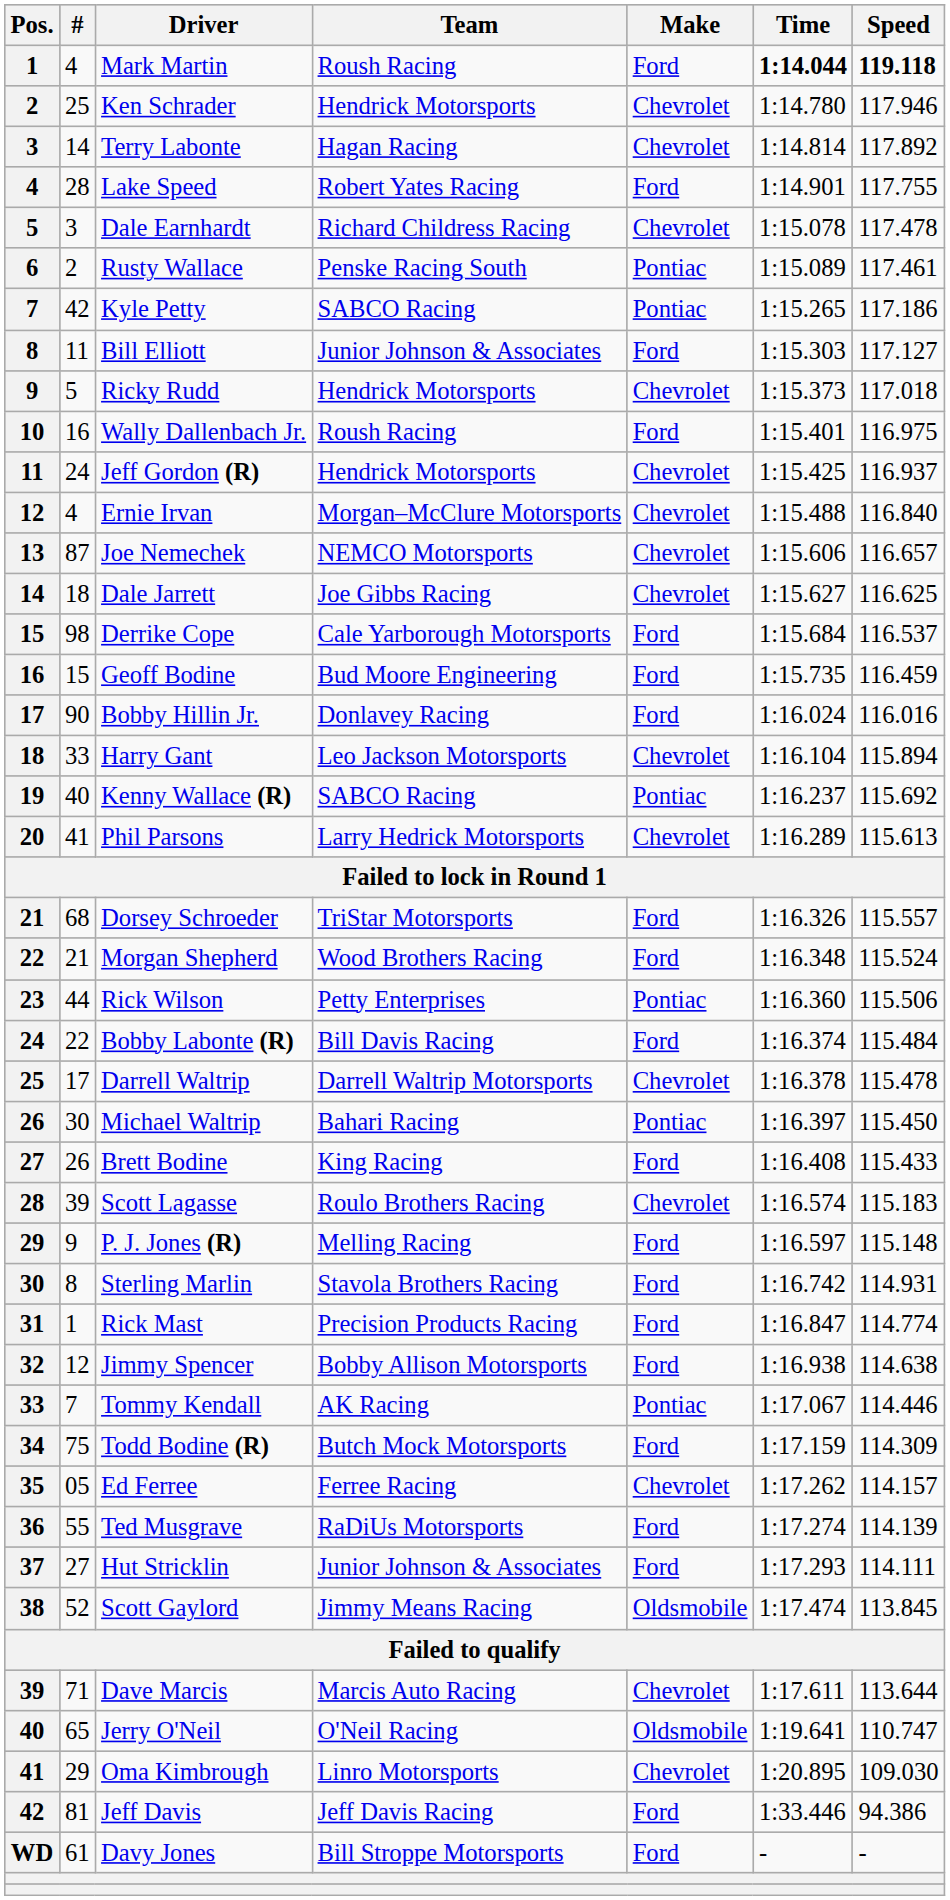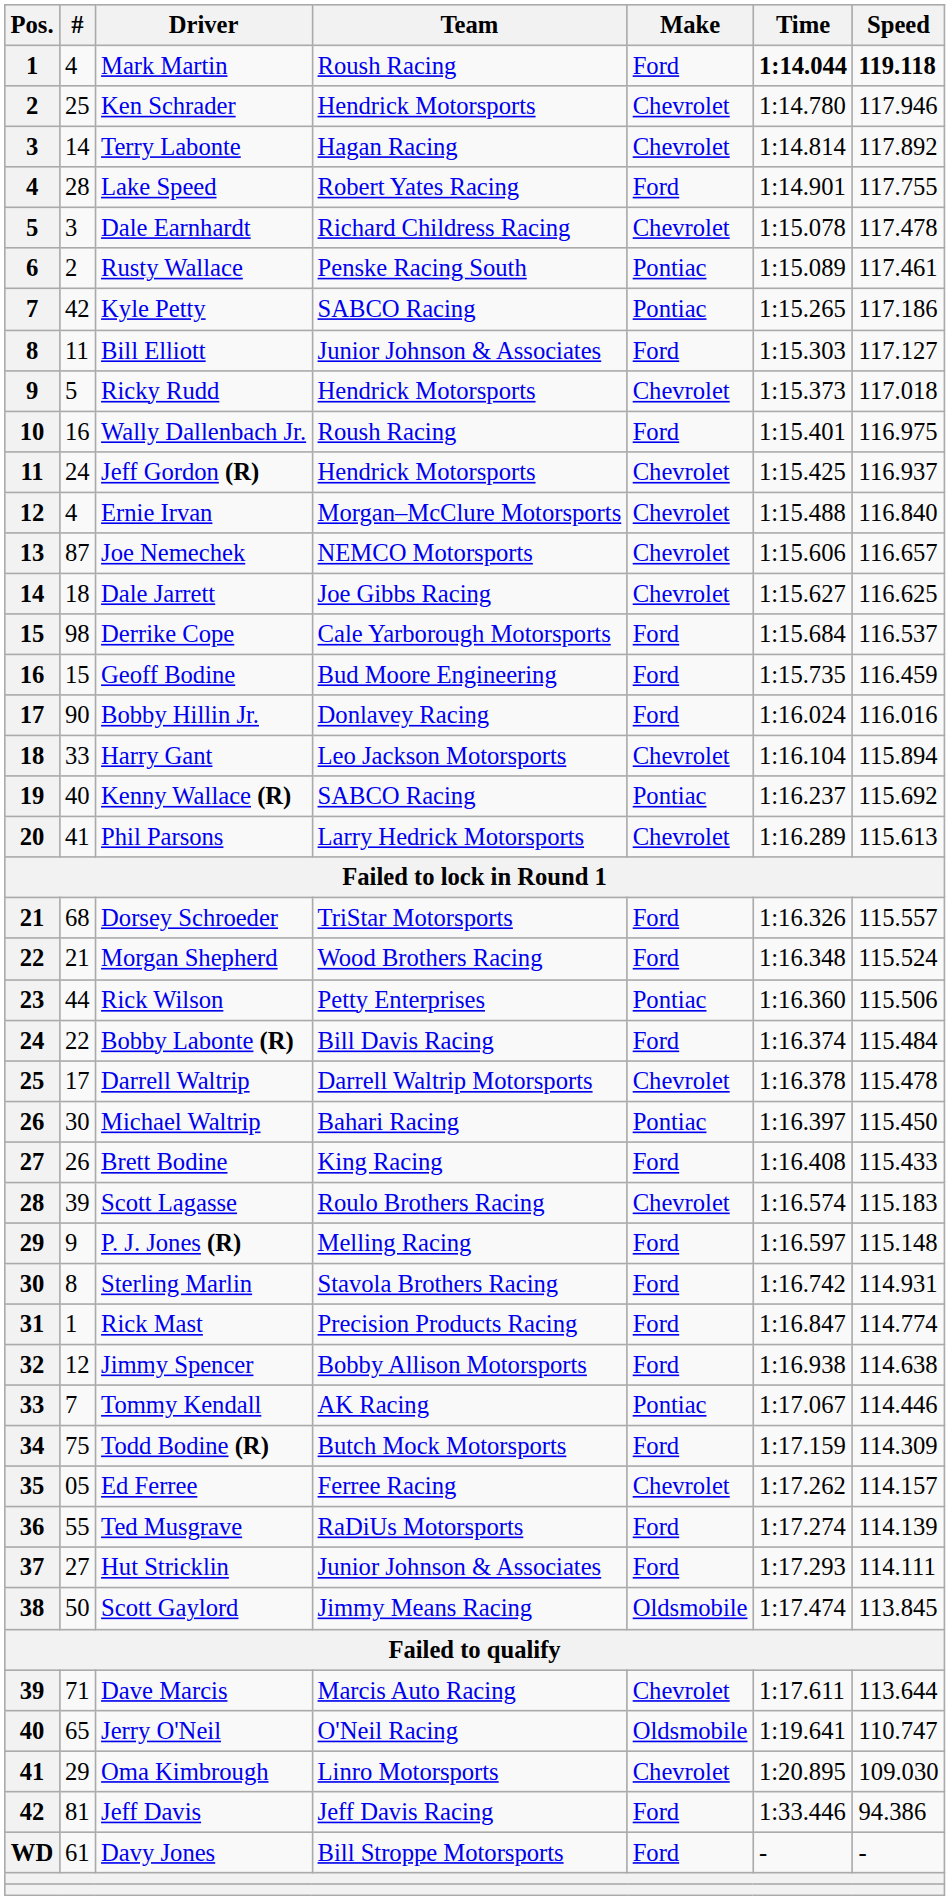 <table class="wikitable" style="font-size:95%">
 <tr>
 <th>Pos.</th>
 <th>#</th>
 <th>Driver</th>
 <th>Team</th>
 <th>Make</th>
 <th>Time</th>
 <th>Speed</th>
 </tr>
 <tr>
 <th>1</th>
 <td>4</td>
 <td><a href='#'>Mark Martin</a></td>
 <td><a href='#'>Roush Racing</a></td>
 <td><a href='#'>Ford</a></td>
 <td><strong>1:14.044</strong></td>
 <td><strong>119.118</strong></td>
 </tr>
 <tr>
 <th>2</th>
 <td>25</td>
 <td><a href='#'>Ken Schrader</a></td>
 <td><a href='#'>Hendrick Motorsports</a></td>
 <td><a href='#'>Chevrolet</a></td>
 <td>1:14.780</td>
 <td>117.946</td>
 </tr>
 <tr>
 <th>3</th>
 <td>14</td>
 <td><a href='#'>Terry Labonte</a></td>
 <td><a href='#'>Hagan Racing</a></td>
 <td><a href='#'>Chevrolet</a></td>
 <td>1:14.814</td>
 <td>117.892</td>
 </tr>
 <tr>
 <th>4</th>
 <td>28</td>
 <td><a href='#'>Lake Speed</a></td>
 <td><a href='#'>Robert Yates Racing</a></td>
 <td><a href='#'>Ford</a></td>
 <td>1:14.901</td>
 <td>117.755</td>
 </tr>
 <tr>
 <th>5</th>
 <td>3</td>
 <td><a href='#'>Dale Earnhardt</a></td>
 <td><a href='#'>Richard Childress Racing</a></td>
 <td><a href='#'>Chevrolet</a></td>
 <td>1:15.078</td>
 <td>117.478</td>
 </tr>
 <tr>
 <th>6</th>
 <td>2</td>
 <td><a href='#'>Rusty Wallace</a></td>
 <td><a href='#'>Penske Racing South</a></td>
 <td><a href='#'>Pontiac</a></td>
 <td>1:15.089</td>
 <td>117.461</td>
 </tr>
 <tr>
 <th>7</th>
 <td>42</td>
 <td><a href='#'>Kyle Petty</a></td>
 <td><a href='#'>SABCO Racing</a></td>
 <td><a href='#'>Pontiac</a></td>
 <td>1:15.265</td>
 <td>117.186</td>
 </tr>
 <tr>
 <th>8</th>
 <td>11</td>
 <td><a href='#'>Bill Elliott</a></td>
 <td><a href='#'>Junior Johnson & Associates</a></td>
 <td><a href='#'>Ford</a></td>
 <td>1:15.303</td>
 <td>117.127</td>
 </tr>
 <tr>
 <th>9</th>
 <td>5</td>
 <td><a href='#'>Ricky Rudd</a></td>
 <td><a href='#'>Hendrick Motorsports</a></td>
 <td><a href='#'>Chevrolet</a></td>
 <td>1:15.373</td>
 <td>117.018</td>
 </tr>
 <tr>
 <th>10</th>
 <td>16</td>
 <td><a href='#'>Wally Dallenbach Jr.</a></td>
 <td><a href='#'>Roush Racing</a></td>
 <td><a href='#'>Ford</a></td>
 <td>1:15.401</td>
 <td>116.975</td>
 </tr>
 <tr>
 <th>11</th>
 <td>24</td>
 <td><a href='#'>Jeff Gordon</a> <strong>(R)</strong></td>
 <td><a href='#'>Hendrick Motorsports</a></td>
 <td><a href='#'>Chevrolet</a></td>
 <td>1:15.425</td>
 <td>116.937</td>
 </tr>
 <tr>
 <th>12</th>
 <td>4</td>
 <td><a href='#'>Ernie Irvan</a></td>
 <td><a href='#'>Morgan–McClure Motorsports</a></td>
 <td><a href='#'>Chevrolet</a></td>
 <td>1:15.488</td>
 <td>116.840</td>
 </tr>
 <tr>
 <th>13</th>
 <td>87</td>
 <td><a href='#'>Joe Nemechek</a></td>
 <td><a href='#'>NEMCO Motorsports</a></td>
 <td><a href='#'>Chevrolet</a></td>
 <td>1:15.606</td>
 <td>116.657</td>
 </tr>
 <tr>
 <th>14</th>
 <td>18</td>
 <td><a href='#'>Dale Jarrett</a></td>
 <td><a href='#'>Joe Gibbs Racing</a></td>
 <td><a href='#'>Chevrolet</a></td>
 <td>1:15.627</td>
 <td>116.625</td>
 </tr>
 <tr>
 <th>15</th>
 <td>98</td>
 <td><a href='#'>Derrike Cope</a></td>
 <td><a href='#'>Cale Yarborough Motorsports</a></td>
 <td><a href='#'>Ford</a></td>
 <td>1:15.684</td>
 <td>116.537</td>
 </tr>
 <tr>
 <th>16</th>
 <td>15</td>
 <td><a href='#'>Geoff Bodine</a></td>
 <td><a href='#'>Bud Moore Engineering</a></td>
 <td><a href='#'>Ford</a></td>
 <td>1:15.735</td>
 <td>116.459</td>
 </tr>
 <tr>
 <th>17</th>
 <td>90</td>
 <td><a href='#'>Bobby Hillin Jr.</a></td>
 <td><a href='#'>Donlavey Racing</a></td>
 <td><a href='#'>Ford</a></td>
 <td>1:16.024</td>
 <td>116.016</td>
 </tr>
 <tr>
 <th>18</th>
 <td>33</td>
 <td><a href='#'>Harry Gant</a></td>
 <td><a href='#'>Leo Jackson Motorsports</a></td>
 <td><a href='#'>Chevrolet</a></td>
 <td>1:16.104</td>
 <td>115.894</td>
 </tr>
 <tr>
 <th>19</th>
 <td>40</td>
 <td><a href='#'>Kenny Wallace</a> <strong>(R)</strong></td>
 <td><a href='#'>SABCO Racing</a></td>
 <td><a href='#'>Pontiac</a></td>
 <td>1:16.237</td>
 <td>115.692</td>
 </tr>
 <tr>
 <th>20</th>
 <td>41</td>
 <td><a href='#'>Phil Parsons</a></td>
 <td><a href='#'>Larry Hedrick Motorsports</a></td>
 <td><a href='#'>Chevrolet</a></td>
 <td>1:16.289</td>
 <td>115.613</td>
 </tr>
 <tr>
 <th colspan="7">Failed to lock in Round 1</th>
 </tr>
 <tr>
 <th>21</th>
 <td>68</td>
 <td><a href='#'>Dorsey Schroeder</a></td>
 <td><a href='#'>TriStar Motorsports</a></td>
 <td><a href='#'>Ford</a></td>
 <td>1:16.326</td>
 <td>115.557</td>
 </tr>
 <tr>
 <th>22</th>
 <td>21</td>
 <td><a href='#'>Morgan Shepherd</a></td>
 <td><a href='#'>Wood Brothers Racing</a></td>
 <td><a href='#'>Ford</a></td>
 <td>1:16.348</td>
 <td>115.524</td>
 </tr>
 <tr>
 <th>23</th>
 <td>44</td>
 <td><a href='#'>Rick Wilson</a></td>
 <td><a href='#'>Petty Enterprises</a></td>
 <td><a href='#'>Pontiac</a></td>
 <td>1:16.360</td>
 <td>115.506</td>
 </tr>
 <tr>
 <th>24</th>
 <td>22</td>
 <td><a href='#'>Bobby Labonte</a> <strong>(R)</strong></td>
 <td><a href='#'>Bill Davis Racing</a></td>
 <td><a href='#'>Ford</a></td>
 <td>1:16.374</td>
 <td>115.484</td>
 </tr>
 <tr>
 <th>25</th>
 <td>17</td>
 <td><a href='#'>Darrell Waltrip</a></td>
 <td><a href='#'>Darrell Waltrip Motorsports</a></td>
 <td><a href='#'>Chevrolet</a></td>
 <td>1:16.378</td>
 <td>115.478</td>
 </tr>
 <tr>
 <th>26</th>
 <td>30</td>
 <td><a href='#'>Michael Waltrip</a></td>
 <td><a href='#'>Bahari Racing</a></td>
 <td><a href='#'>Pontiac</a></td>
 <td>1:16.397</td>
 <td>115.450</td>
 </tr>
 <tr>
 <th>27</th>
 <td>26</td>
 <td><a href='#'>Brett Bodine</a></td>
 <td><a href='#'>King Racing</a></td>
 <td><a href='#'>Ford</a></td>
 <td>1:16.408</td>
 <td>115.433</td>
 </tr>
 <tr>
 <th>28</th>
 <td>39</td>
 <td><a href='#'>Scott Lagasse</a></td>
 <td><a href='#'>Roulo Brothers Racing</a></td>
 <td><a href='#'>Chevrolet</a></td>
 <td>1:16.574</td>
 <td>115.183</td>
 </tr>
 <tr>
 <th>29</th>
 <td>9</td>
 <td><a href='#'>P. J. Jones</a> <strong>(R)</strong></td>
 <td><a href='#'>Melling Racing</a></td>
 <td><a href='#'>Ford</a></td>
 <td>1:16.597</td>
 <td>115.148</td>
 </tr>
 <tr>
 <th>30</th>
 <td>8</td>
 <td><a href='#'>Sterling Marlin</a></td>
 <td><a href='#'>Stavola Brothers Racing</a></td>
 <td><a href='#'>Ford</a></td>
 <td>1:16.742</td>
 <td>114.931</td>
 </tr>
 <tr>
 <th>31</th>
 <td>1</td>
 <td><a href='#'>Rick Mast</a></td>
 <td><a href='#'>Precision Products Racing</a></td>
 <td><a href='#'>Ford</a></td>
 <td>1:16.847</td>
 <td>114.774</td>
 </tr>
 <tr>
 <th>32</th>
 <td>12</td>
 <td><a href='#'>Jimmy Spencer</a></td>
 <td><a href='#'>Bobby Allison Motorsports</a></td>
 <td><a href='#'>Ford</a></td>
 <td>1:16.938</td>
 <td>114.638</td>
 </tr>
 <tr>
 <th>33</th>
 <td>7</td>
 <td><a href='#'>Tommy Kendall</a></td>
 <td><a href='#'>AK Racing</a></td>
 <td><a href='#'>Pontiac</a></td>
 <td>1:17.067</td>
 <td>114.446</td>
 </tr>
 <tr>
 <th>34</th>
 <td>75</td>
 <td><a href='#'>Todd Bodine</a> <strong>(R)</strong></td>
 <td><a href='#'>Butch Mock Motorsports</a></td>
 <td><a href='#'>Ford</a></td>
 <td>1:17.159</td>
 <td>114.309</td>
 </tr>
 <tr>
 <th>35</th>
 <td>05</td>
 <td><a href='#'>Ed Ferree</a></td>
 <td><a href='#'>Ferree Racing</a></td>
 <td><a href='#'>Chevrolet</a></td>
 <td>1:17.262</td>
 <td>114.157</td>
 </tr>
 <tr>
 <th>36</th>
 <td>55</td>
 <td><a href='#'>Ted Musgrave</a></td>
 <td><a href='#'>RaDiUs Motorsports</a></td>
 <td><a href='#'>Ford</a></td>
 <td>1:17.274</td>
 <td>114.139</td>
 </tr>
 <tr>
 <th>37</th>
 <td>27</td>
 <td><a href='#'>Hut Stricklin</a></td>
 <td><a href='#'>Junior Johnson & Associates</a></td>
 <td><a href='#'>Ford</a></td>
 <td>1:17.293</td>
 <td>114.111</td>
 </tr>
 <tr>
 <th>38</th>
-<td>52</td>
+<td>50</td>
 <td><a href='#'>Scott Gaylord</a></td>
 <td><a href='#'>Jimmy Means Racing</a></td>
 <td><a href='#'>Oldsmobile</a></td>
 <td>1:17.474</td>
 <td>113.845</td>
 </tr>
 <tr>
 <th colspan="7">Failed to qualify</th>
 </tr>
 <tr>
 <th>39</th>
 <td>71</td>
 <td><a href='#'>Dave Marcis</a></td>
 <td><a href='#'>Marcis Auto Racing</a></td>
 <td><a href='#'>Chevrolet</a></td>
 <td>1:17.611</td>
 <td>113.644</td>
 </tr>
 <tr>
 <th>40</th>
 <td>65</td>
 <td><a href='#'>Jerry O'Neil</a></td>
 <td><a href='#'>O'Neil Racing</a></td>
 <td><a href='#'>Oldsmobile</a></td>
 <td>1:19.641</td>
 <td>110.747</td>
 </tr>
 <tr>
 <th>41</th>
 <td>29</td>
 <td><a href='#'>Oma Kimbrough</a></td>
 <td><a href='#'>Linro Motorsports</a></td>
 <td><a href='#'>Chevrolet</a></td>
 <td>1:20.895</td>
 <td>109.030</td>
 </tr>
 <tr>
 <th>42</th>
 <td>81</td>
 <td><a href='#'>Jeff Davis</a></td>
 <td><a href='#'>Jeff Davis Racing</a></td>
 <td><a href='#'>Ford</a></td>
 <td>1:33.446</td>
 <td>94.386</td>
 </tr>
 <tr>
 <th>WD</th>
 <td>61</td>
 <td><a href='#'>Davy Jones</a></td>
 <td><a href='#'>Bill Stroppe Motorsports</a></td>
 <td><a href='#'>Ford</a></td>
 <td>-</td>
 <td>-</td>
 </tr>
 <tr>
 <th colspan="7"></th>
 </tr>
 <tr>
 <th colspan="7"></th>
 </tr>
 </table>
